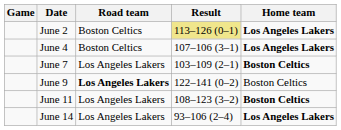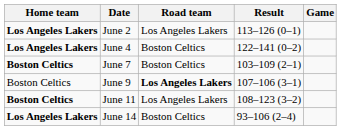 <table class="wikitable">
 <tr>
-<th>Game</th>
+<th>Home team</th>
 <th>Date</th>
 <th>Road team</th>
 <th>Result</th>
-<th>Home team</th>
+<th>Game</th>
 </tr>
 <tr>
+<td><strong>Los Angeles Lakers</strong></td>
+<td>June 2</td>
+<td>Los Angeles Lakers</td>
+<td>113–126 (0–1)</td>
 <td></td>
-<td>June 2</td>
-<td>Boston Celtics</td>
-<td style="background: khaki;">113–126 (0–1)</td>
-<td><strong>Los Angeles Lakers</strong></td>
 </tr>
 <tr>
-<td></td>
+<td><strong>Los Angeles Lakers</strong></td>
 <td>June 4</td>
 <td>Boston Celtics</td>
-<td>107–106 (3–1)</td>
-<td><strong>Los Angeles Lakers</strong></td>
+<td>122–141 (0–2)</td>
+<td></td>
 </tr>
 <tr>
+<td><strong>Boston Celtics</strong></td>
+<td>June 7</td>
+<td>Boston Celtics</td>
+<td>103–109 (2–1)</td>
 <td></td>
-<td>June 7</td>
-<td>Los Angeles Lakers</td>
-<td>103–109 (2–1)</td>
-<td><strong>Boston Celtics</strong></td>
 </tr>
 <tr>
-<td></td>
+<td>Boston Celtics</td>
 <td>June 9</td>
 <td><strong>Los Angeles Lakers</strong></td>
-<td>122–141 (0–2)</td>
-<td>Boston Celtics</td>
+<td>107–106 (3–1)</td>
+<td></td>
 </tr>
 <tr>
-<td></td>
+<td><strong>Boston Celtics</strong></td>
 <td>June 11</td>
 <td>Los Angeles Lakers</td>
 <td>108–123 (3–2)</td>
-<td><strong>Boston Celtics</strong></td>
+<td></td>
 </tr>
 <tr>
+<td><strong>Los Angeles Lakers</strong></td>
+<td>June 14</td>
+<td>Boston Celtics</td>
+<td>93–106 (2–4)</td>
 <td></td>
-<td>June 14</td>
-<td>Los Angeles Lakers</td>
-<td>93–106 (2–4)</td>
-<td><strong>Los Angeles Lakers</strong></td>
 </tr>
 </table>
